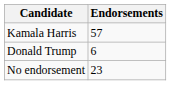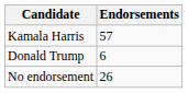 <table class="wikitable sortable">
 <tr>
 <th>Candidate</th>
 <th>Endorsements</th>
 </tr>
 <tr>
 <td data-sort-value="Harris" >Kamala Harris</td>
 <td>57</td>
 </tr>
 <tr>
 <td>Donald Trump</td>
 <td>6</td>
 </tr>
 <tr>
 <td>No endorsement</td>
-<td>23</td>
+<td>26</td>
 </tr>
 </table>
